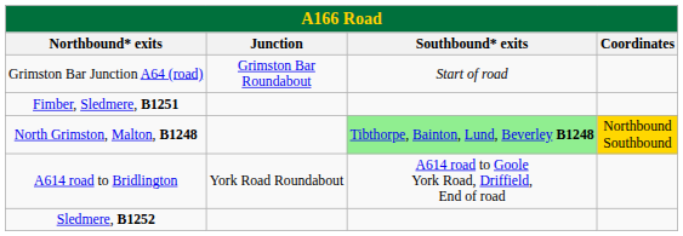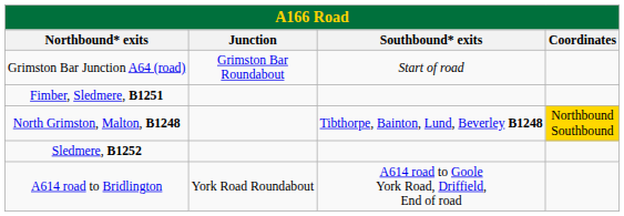 <table class=wikitable>
 <tr align="center" bgcolor=#00703c style="color: #ffd200;font-size:120%;">
 <td colspan="4"><strong>A166 Road</strong></td>
 </tr>
 <tr>
 <th scope="col">Northbound* exits</th>
 <th scope="col">Junction</th>
 <th scope="col">Southbound* exits</th>
 <th scope="col">Coordinates</th>
 </tr>
 <tr align="center">
 <td>Grimston Bar Junction <a href='#'>A64 (road)</a></td>
 <td><a href='#'>Grimston Bar<br>Roundabout</a><br></td>
 <td><em>Start of road</em></td>
 <td></td>
 </tr>
 <tr align="center">
 <td><a href='#'>Fimber</a>, <a href='#'>Sledmere</a>, <strong>B1251</strong></td>
 <td></td>
 <td></td>
 <td></td>
 </tr>
 <tr align="center">
 <td><a href='#'>North Grimston</a>, <a href='#'>Malton</a>, <strong>B1248</strong></td>
 <td></td>
-<td style="background: lightgreen;"><a href='#'>Tibthorpe</a>, <a href='#'>Bainton</a>, <a href='#'>Lund</a>, <a href='#'>Beverley</a> <strong>B1248</strong></td>
+<td><a href='#'>Tibthorpe</a>, <a href='#'>Bainton</a>, <a href='#'>Lund</a>, <a href='#'>Beverley</a> <strong>B1248</strong></td>
 <td style="background: gold;"> Northbound<br> Southbound</td>
+</tr>
+<tr align="center">
+<td><a href='#'>Sledmere</a>, <strong>B1252</strong></td>
+<td></td>
+<td></td>
+<td></td>
 </tr>
 <tr align="center">
 <td><a href='#'>A614 road</a> to <a href='#'>Bridlington</a></td>
 <td>York Road Roundabout<br></td>
 <td><a href='#'>A614 road</a> to <a href='#'>Goole</a><br>York Road, <a href='#'>Driffield</a>,<br>End of road</td>
 <td></td>
 </tr>
-<tr align="center">
-<td><a href='#'>Sledmere</a>, <strong>B1252</strong></td>
-<td></td>
-<td></td>
-<td></td>
-</tr>
 </table>
